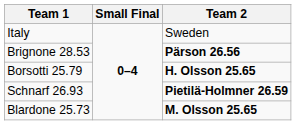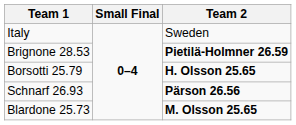 <table class="wikitable">
 <tr>
 <th>Team 1</th>
 <th>Small Final</th>
 <th>Team 2</th>
 </tr>
 <tr>
 <td> Italy</td>
 <td rowspan=5 align="center"><strong>0–4</strong></td>
 <td> Sweden</td>
 </tr>
 <tr>
 <td>Brignone 28.53</td>
-<td><strong>Pärson 26.56</strong></td>
+<td><strong>Pietilä-Holmner 26.59</strong></td>
 </tr>
 <tr>
 <td>Borsotti 25.79</td>
 <td><strong>H. Olsson 25.65</strong></td>
 </tr>
 <tr>
 <td>Schnarf 26.93</td>
-<td><strong>Pietilä-Holmner 26.59</strong></td>
+<td><strong>Pärson 26.56</strong></td>
 </tr>
 <tr>
 <td>Blardone 25.73</td>
 <td><strong>M. Olsson 25.65</strong></td>
 </tr>
 </table>
